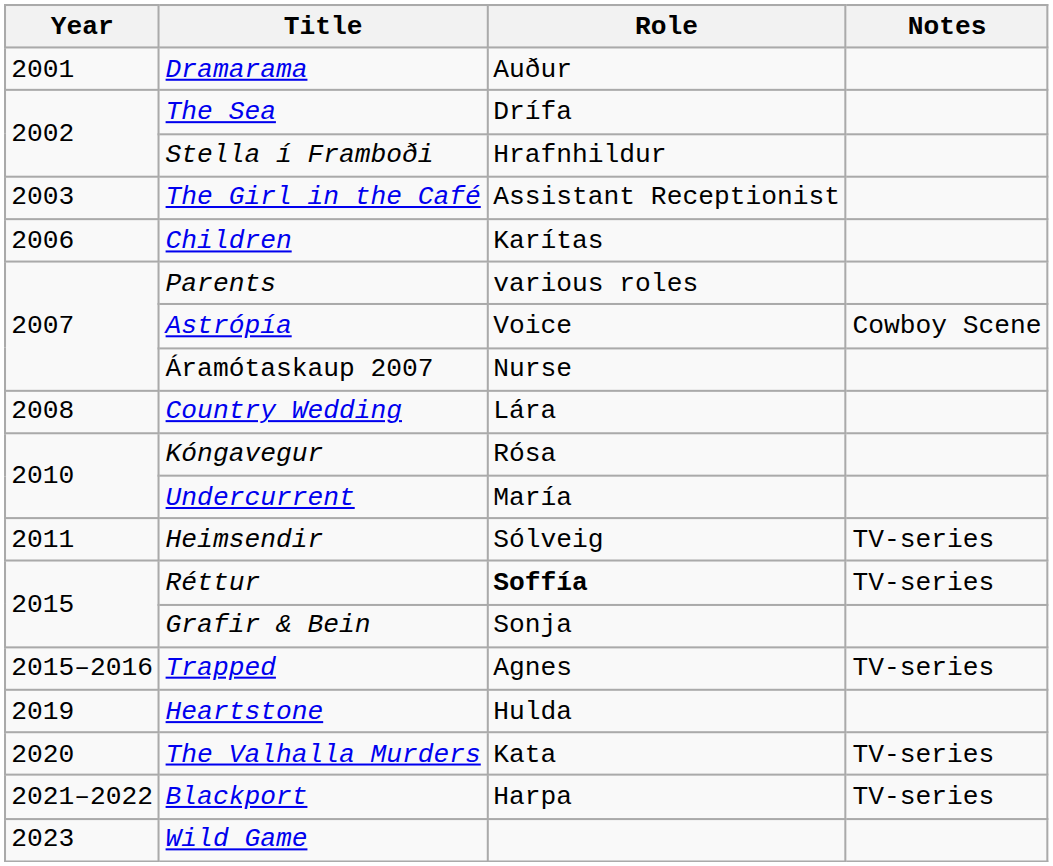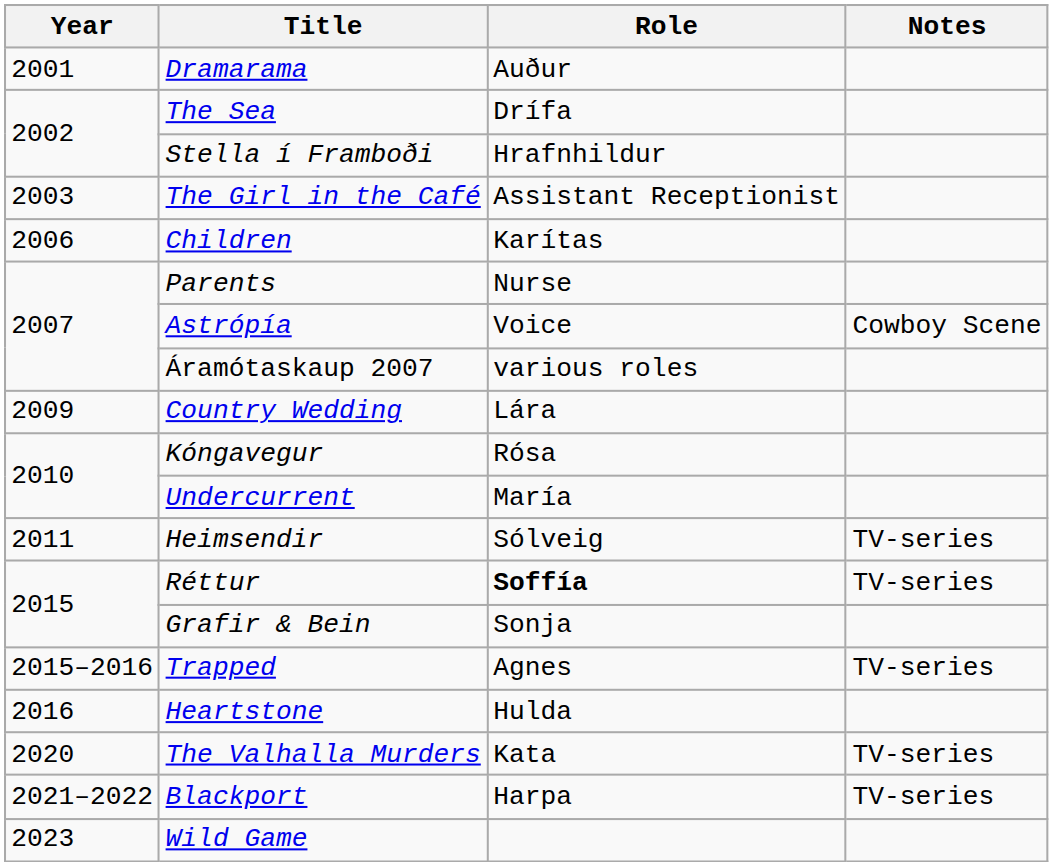 <table class="wikitable sortable">
 <tr>
 <th>Year</th>
 <th>Title</th>
 <th>Role</th>
 <th class = "unsortable">Notes</th>
 </tr>
 <tr>
 <td>2001</td>
 <td><em><a href='#'>Dramarama</a></em></td>
 <td>Auður</td>
 <td></td>
 </tr>
 <tr>
 <td Rowspan=2>2002</td>
 <td><em><a href='#'>The Sea</a></em></td>
 <td>Drífa</td>
 <td></td>
 </tr>
 <tr>
 <td><em>Stella í Framboði</em></td>
 <td>Hrafnhildur</td>
 <td></td>
 </tr>
 <tr>
 <td>2003</td>
 <td><em><a href='#'>The Girl in the Café</a></em></td>
 <td>Assistant Receptionist</td>
 <td></td>
 </tr>
 <tr>
 <td>2006</td>
 <td><em><a href='#'>Children</a></em></td>
 <td>Karítas</td>
 <td></td>
 </tr>
 <tr>
 <td rowspan=3>2007</td>
 <td><em>Parents</em></td>
-<td>various roles</td>
+<td>Nurse</td>
 <td></td>
 </tr>
 <tr>
 <td><em><a href='#'>Astrópía</a></em></td>
 <td>Voice</td>
 <td>Cowboy Scene</td>
 </tr>
 <tr>
 <td>Áramótaskaup 2007</td>
-<td>Nurse</td>
+<td>various roles</td>
 <td></td>
 </tr>
 <tr>
-<td>2008</td>
+<td>2009</td>
 <td><em><a href='#'>Country Wedding</a></em></td>
 <td>Lára</td>
 <td></td>
 </tr>
 <tr>
 <td Rowspan=2>2010</td>
 <td><em>Kóngavegur</em></td>
 <td>Rósa</td>
 <td></td>
 </tr>
 <tr>
 <td><em><a href='#'>Undercurrent</a></em></td>
 <td>María</td>
 <td></td>
 </tr>
 <tr>
 <td>2011</td>
 <td><em>Heimsendir</em></td>
 <td>Sólveig</td>
 <td>TV-series</td>
 </tr>
 <tr>
 <td rowspan=2>2015</td>
 <td><em>Réttur</em></td>
 <td><strong>Soffía</strong></td>
 <td>TV-series</td>
 </tr>
 <tr>
 <td><em>Grafir & Bein</em></td>
 <td>Sonja</td>
 <td></td>
 </tr>
 <tr>
 <td>2015–2016</td>
 <td><em><a href='#'>Trapped</a></em></td>
 <td>Agnes</td>
 <td>TV-series</td>
 </tr>
 <tr>
-<td>2019</td>
+<td>2016</td>
 <td><em><a href='#'>Heartstone</a></em></td>
 <td>Hulda</td>
 <td></td>
 </tr>
 <tr>
 <td>2020</td>
 <td><em><a href='#'>The Valhalla Murders</a></em></td>
 <td>Kata</td>
 <td>TV-series</td>
 </tr>
 <tr>
 <td>2021–2022</td>
 <td><em><a href='#'>Blackport</a></em></td>
 <td>Harpa</td>
 <td>TV-series</td>
 </tr>
 <tr>
 <td>2023</td>
 <td><em><a href='#'>Wild Game</a></em></td>
 <td></td>
 <td></td>
 </tr>
 </table>
